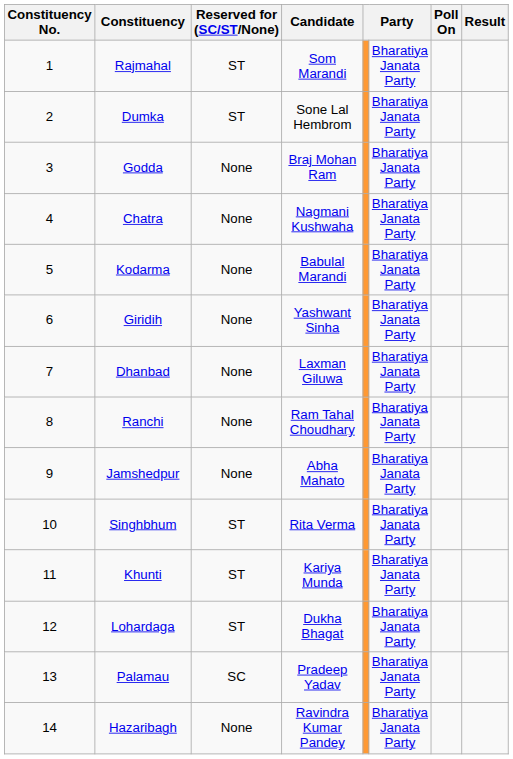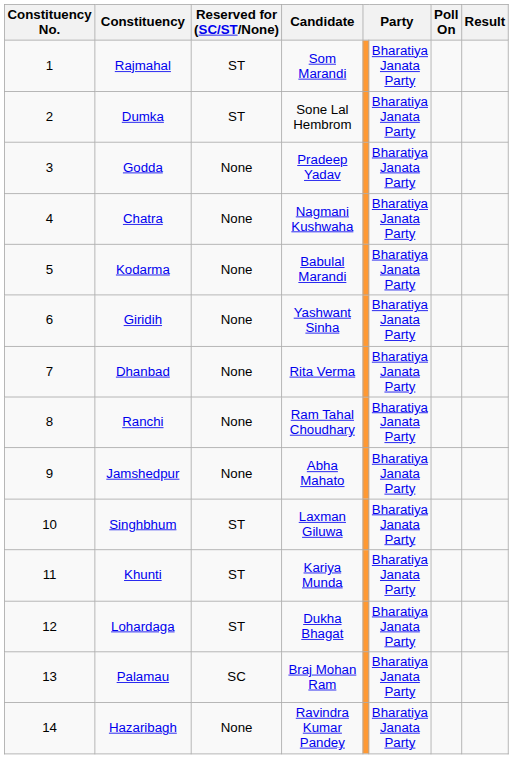 <table class="wikitable sortable" style="text-align:center">
 <tr>
 <th>Constituency No.</th>
 <th style="width:180px;">Constituency</th>
 <th>Reserved for<br>(<a href='#'>SC/ST</a>/None)</th>
 <th style="width:200px;">Candidate</th>
 <th colspan="2">Party</th>
 <th>Poll On</th>
 <th>Result</th>
 </tr>
 <tr>
 <td>1</td>
 <td><a href='#'>Rajmahal</a></td>
 <td>ST</td>
 <td><a href='#'>Som Marandi</a></td>
 <td bgcolor=#FF9933></td>
 <td><a href='#'>Bharatiya Janata Party</a></td>
 <td></td>
 <td></td>
 </tr>
 <tr>
 <td>2</td>
 <td><a href='#'>Dumka</a></td>
 <td>ST</td>
 <td>Sone Lal Hembrom</td>
 <td bgcolor=#FF9933></td>
 <td><a href='#'>Bharatiya Janata Party</a></td>
 <td></td>
 <td></td>
 </tr>
 <tr>
 <td>3</td>
 <td><a href='#'>Godda</a></td>
 <td>None</td>
-<td><a href='#'>Braj Mohan Ram</a></td>
+<td><a href='#'>Pradeep Yadav</a></td>
 <td bgcolor=#FF9933></td>
 <td><a href='#'>Bharatiya Janata Party</a></td>
 <td></td>
 <td></td>
 </tr>
 <tr>
 <td>4</td>
 <td><a href='#'>Chatra</a></td>
 <td>None</td>
 <td><a href='#'>Nagmani Kushwaha</a></td>
 <td bgcolor=#FF9933></td>
 <td><a href='#'>Bharatiya Janata Party</a></td>
 <td></td>
 <td></td>
 </tr>
 <tr>
 <td>5</td>
 <td><a href='#'>Kodarma</a></td>
 <td>None</td>
 <td><a href='#'>Babulal Marandi</a></td>
 <td bgcolor=#FF9933></td>
 <td><a href='#'>Bharatiya Janata Party</a></td>
 <td></td>
 <td></td>
 </tr>
 <tr>
 <td>6</td>
 <td><a href='#'>Giridih</a></td>
 <td>None</td>
 <td><a href='#'>Yashwant Sinha</a></td>
 <td bgcolor=#FF9933></td>
 <td><a href='#'>Bharatiya Janata Party</a></td>
 <td></td>
 <td></td>
 </tr>
 <tr>
 <td>7</td>
 <td><a href='#'>Dhanbad</a></td>
 <td>None</td>
-<td><a href='#'>Laxman Giluwa</a></td>
+<td><a href='#'>Rita Verma</a></td>
 <td bgcolor=#FF9933></td>
 <td><a href='#'>Bharatiya Janata Party</a></td>
 <td></td>
 <td></td>
 </tr>
 <tr>
 <td>8</td>
 <td><a href='#'>Ranchi</a></td>
 <td>None</td>
 <td><a href='#'>Ram Tahal Choudhary</a></td>
 <td bgcolor=#FF9933></td>
 <td><a href='#'>Bharatiya Janata Party</a></td>
 <td></td>
 <td></td>
 </tr>
 <tr>
 <td>9</td>
 <td><a href='#'>Jamshedpur</a></td>
 <td>None</td>
 <td><a href='#'>Abha Mahato</a></td>
 <td bgcolor=#FF9933></td>
 <td><a href='#'>Bharatiya Janata Party</a></td>
 <td></td>
 <td></td>
 </tr>
 <tr>
 <td>10</td>
 <td><a href='#'>Singhbhum</a></td>
 <td>ST</td>
-<td><a href='#'>Rita Verma</a></td>
+<td><a href='#'>Laxman Giluwa</a></td>
 <td bgcolor=#FF9933></td>
 <td><a href='#'>Bharatiya Janata Party</a></td>
 <td></td>
 <td></td>
 </tr>
 <tr>
 <td>11</td>
 <td><a href='#'>Khunti</a></td>
 <td>ST</td>
 <td><a href='#'>Kariya Munda</a></td>
 <td bgcolor=#FF9933></td>
 <td><a href='#'>Bharatiya Janata Party</a></td>
 <td></td>
 <td></td>
 </tr>
 <tr>
 <td>12</td>
 <td><a href='#'>Lohardaga</a></td>
 <td>ST</td>
 <td><a href='#'>Dukha Bhagat</a></td>
 <td bgcolor=#FF9933></td>
 <td><a href='#'>Bharatiya Janata Party</a></td>
 <td></td>
 <td></td>
 </tr>
 <tr>
 <td>13</td>
 <td><a href='#'>Palamau</a></td>
 <td>SC</td>
-<td><a href='#'>Pradeep Yadav</a></td>
+<td><a href='#'>Braj Mohan Ram</a></td>
 <td bgcolor=#FF9933></td>
 <td><a href='#'>Bharatiya Janata Party</a></td>
 <td></td>
 <td></td>
 </tr>
 <tr>
 <td>14</td>
 <td><a href='#'>Hazaribagh</a></td>
 <td>None</td>
 <td><a href='#'>Ravindra Kumar Pandey</a></td>
 <td bgcolor=#FF9933></td>
 <td><a href='#'>Bharatiya Janata Party</a></td>
 <td></td>
 <td></td>
 </tr>
 </table>
